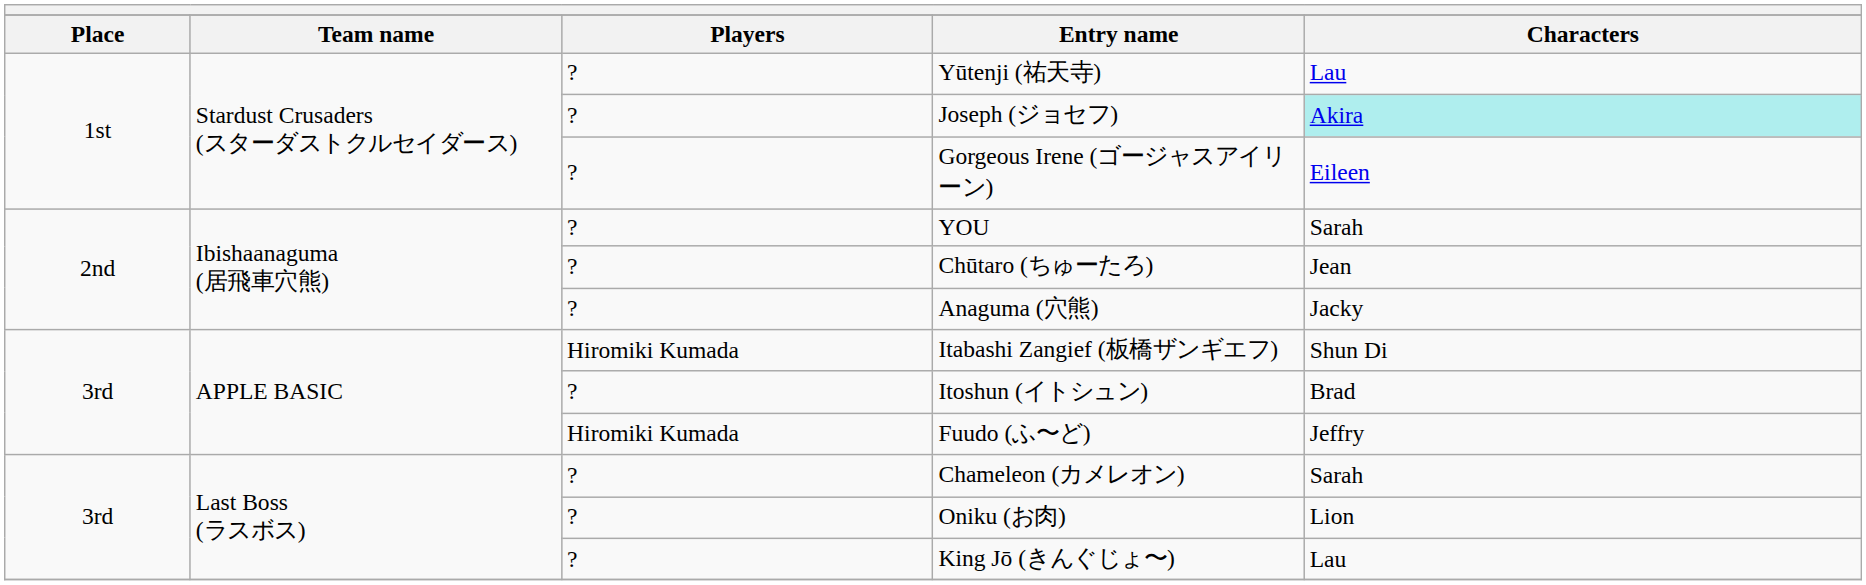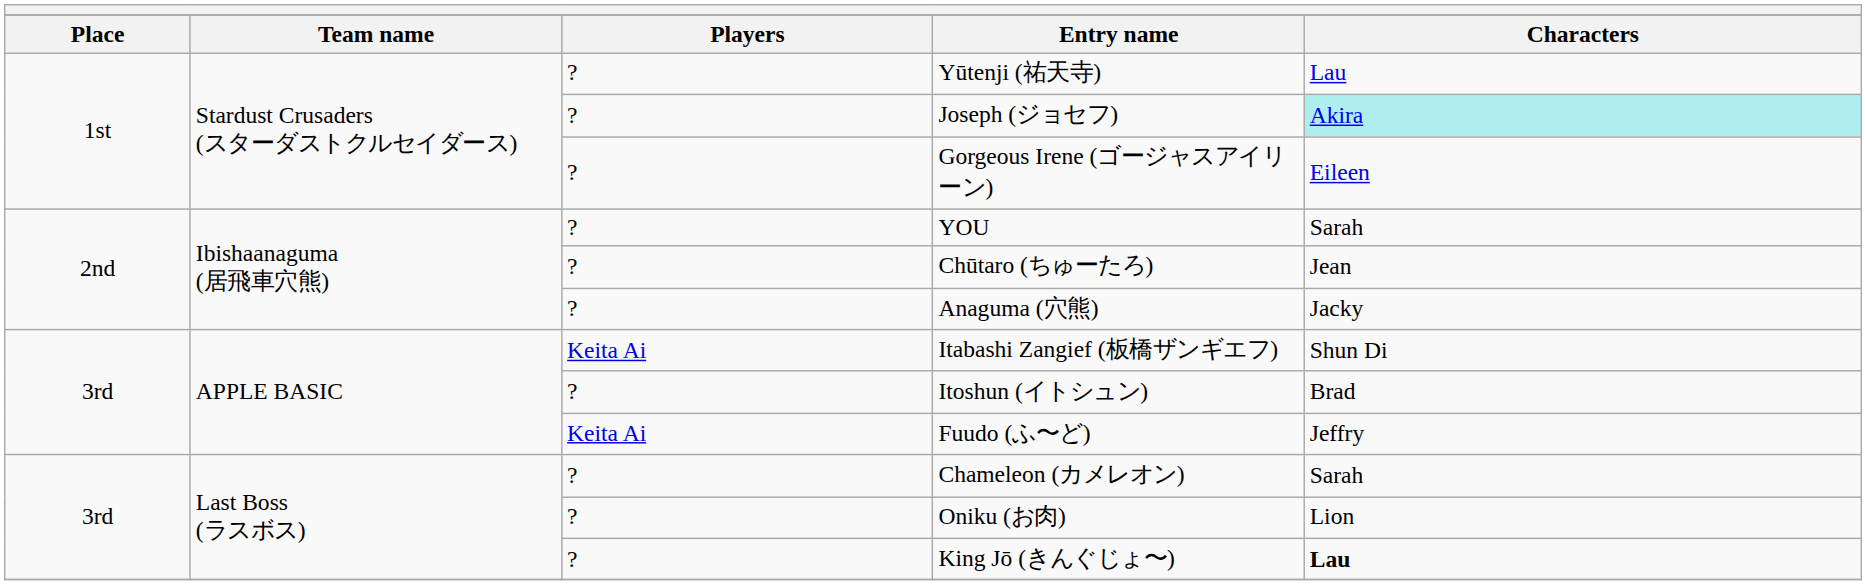 <table class="wikitable" width=100%>
 <tr>
 <th colspan=5></th>
 </tr>
 <tr bgcolor="#dddddd">
 </tr>
 <tr>
 <th width=10%>Place</th>
 <th width=20%>Team name</th>
 <th width=20%>Players</th>
 <th width=20%>Entry name</th>
 <th width=30%>Characters</th>
 </tr>
 <tr>
 <td align=center rowspan="3">1st</td>
 <td rowspan="3">Stardust Crusaders<br>(スターダストクルセイダース)</td>
 <td>?</td>
 <td>Yūtenji (祐天寺)</td>
 <td><a href='#'>Lau</a></td>
 </tr>
 <tr>
 <td>?</td>
 <td>Joseph (ジョセフ)</td>
 <td style="background: paleturquoise;"><a href='#'>Akira</a></td>
 </tr>
 <tr>
 <td>?</td>
 <td>Gorgeous Irene (ゴージャスアイリーン)</td>
 <td><a href='#'>Eileen</a></td>
 </tr>
 <tr>
 <td align=center rowspan="3">2nd</td>
 <td rowspan="3">Ibishaanaguma<br>(居飛車穴熊)</td>
 <td>?</td>
 <td>YOU</td>
 <td>Sarah</td>
 </tr>
 <tr>
 <td>?</td>
 <td>Chūtaro (ちゅーたろ)</td>
 <td>Jean</td>
 </tr>
 <tr>
 <td>?</td>
 <td>Anaguma (穴熊)</td>
 <td>Jacky</td>
 </tr>
 <tr>
 <td align=center rowspan="3">3rd</td>
 <td rowspan="3">APPLE BASIC</td>
-<td>Hiromiki Kumada</td>
+<td><a href='#'>Keita Ai</a></td>
 <td>Itabashi Zangief (板橋ザンギエフ)</td>
 <td>Shun Di</td>
 </tr>
 <tr>
 <td>?</td>
 <td>Itoshun (イトシュン)</td>
 <td>Brad</td>
 </tr>
 <tr>
-<td>Hiromiki Kumada</td>
+<td><a href='#'>Keita Ai</a></td>
 <td>Fuudo (ふ〜ど)</td>
 <td>Jeffry</td>
 </tr>
 <tr>
 <td align=center rowspan="3">3rd</td>
 <td rowspan="3">Last Boss<br>(ラスボス)</td>
 <td>?</td>
 <td>Chameleon (カメレオン)</td>
 <td>Sarah</td>
 </tr>
 <tr>
 <td>?</td>
 <td>Oniku (お肉)</td>
 <td>Lion</td>
 </tr>
 <tr>
 <td>?</td>
 <td>King Jō (きんぐじょ〜)</td>
-<td>Lau</td>
+<td><strong>Lau</strong></td>
 </tr>
 <tr>
 </tr>
 </table>
